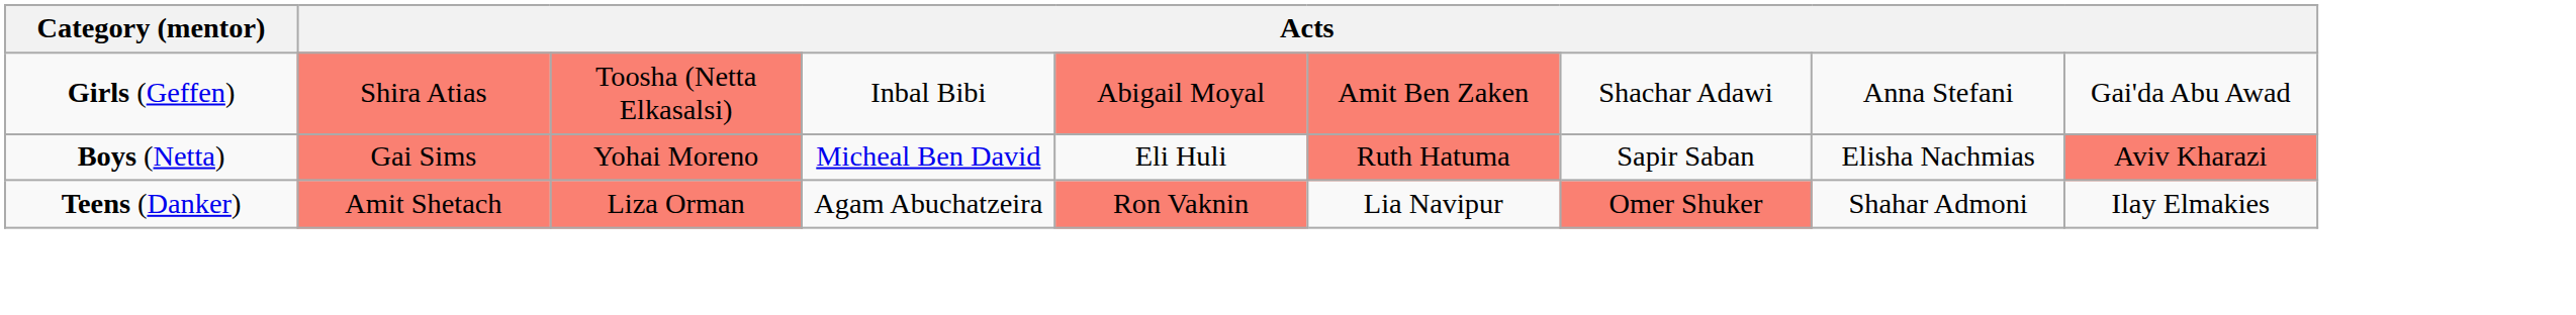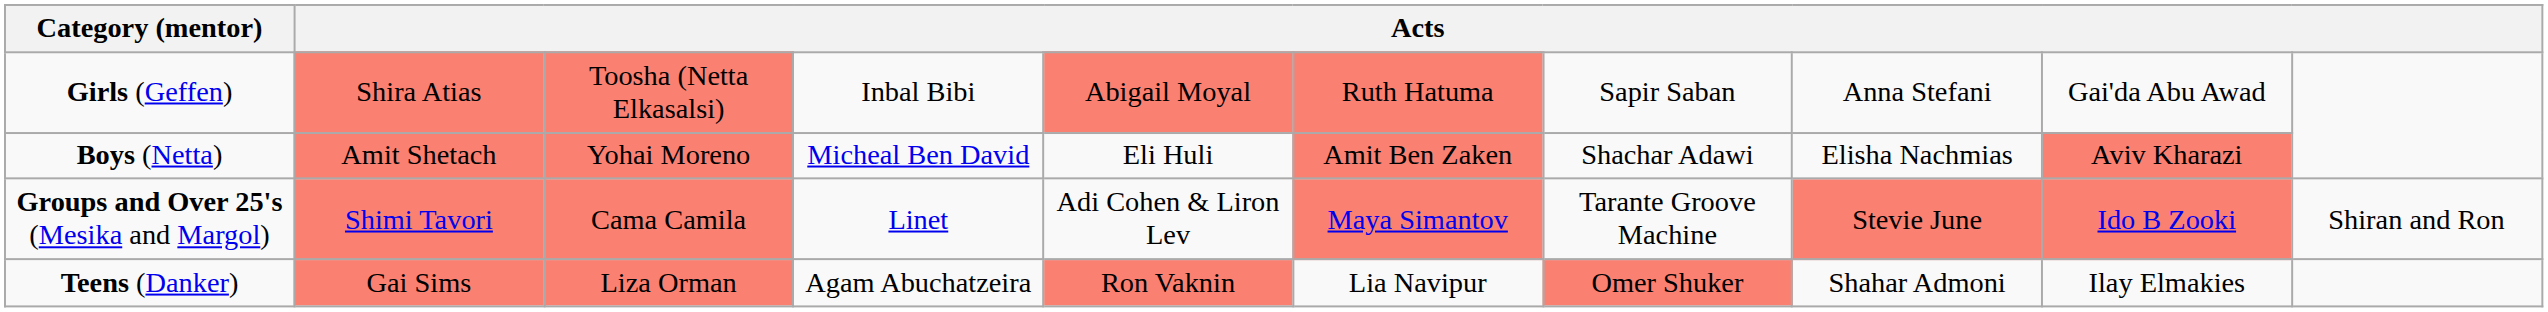 <table class="wikitable" style="font-size:90%; text-align:center">
 <tr>
 <th>Category (mentor)</th>
 <th colspan="9">Acts</th>
 </tr>
 <tr>
 <td style="width: 140px;"><strong>Girls</strong> (<a href='#'>Geffen</a>)</td>
 <td style="width: 120px; background:salmon;">Shira Atias</td>
 <td style="width: 120px; background:salmon;">Toosha (Netta Elkasalsi)</td>
 <td style="width: 120px;">Inbal Bibi</td>
 <td style="width: 120px; background:salmon;">Abigail Moyal</td>
-<td style="width: 120px; background:salmon;">Amit Ben Zaken</td>
-<td style="width: 120px;">Shachar Adawi</td>
+<td style="width: 120px; background:salmon;">Ruth Hatuma</td>
+<td style="width: 120px;">Sapir Saban</td>
 <td style="width: 120px;">Anna Stefani</td>
 <td style="width: 120px;">Gai'da Abu Awad</td>
 </tr>
 <tr>
 <td><strong>Boys</strong> (<a href='#'>Netta</a>)</td>
-<td style="width: 120px; background:salmon;">Gai Sims</td>
+<td style="width: 120px; background:salmon;">Amit Shetach</td>
 <td style="width: 120px; background:salmon;">Yohai Moreno</td>
 <td style="width: 120px;"><a href='#'>Micheal Ben David</a></td>
 <td style="width: 120px;">Eli Huli</td>
-<td style="width: 120px; background:salmon;">Ruth Hatuma</td>
-<td style="width: 120px;">Sapir Saban</td>
+<td style="width: 120px; background:salmon;">Amit Ben Zaken</td>
+<td style="width: 120px;">Shachar Adawi</td>
 <td style="width: 120px;">Elisha Nachmias</td>
 <td style="width: 120px; background:salmon;">Aviv Kharazi</td>
 </tr>
 <tr>
+<td><strong>Groups and Over 25's</strong> (<a href='#'>Mesika</a> and <a href='#'>Margol</a>)</td>
+<td style="width: 120px; background:salmon;"><a href='#'>Shimi Tavori</a></td>
+<td style="width: 120px; background:salmon;">Cama Camila</td>
+<td style="width: 120px;"><a href='#'>Linet</a></td>
+<td style="width: 120px;">Adi Cohen & Liron Lev</td>
+<td style="width: 120px; background:salmon;"><a href='#'>Maya Simantov</a></td>
+<td style="width: 120px;">Tarante Groove Machine</td>
+<td style="width: 120px; background:salmon;">Stevie June</td>
+<td style="width: 120px; background:salmon;"><a href='#'>Ido B Zooki</a></td>
+<td style="width: 120px;">Shiran and Ron</td>
+</tr>
+<tr>
 <td><strong>Teens</strong> (<a href='#'>Danker</a>)</td>
-<td style="width: 120px; background:salmon;">Amit Shetach</td>
+<td style="width: 120px; background:salmon;">Gai Sims</td>
 <td style="width: 120px; background:salmon;">Liza Orman</td>
 <td style="width: 120px;">Agam Abuchatzeira</td>
 <td style="width: 120px; background:salmon;">Ron Vaknin</td>
 <td style="width: 120px;">Lia Navipur</td>
 <td style="width: 120px; background:salmon;">Omer Shuker</td>
 <td style="width: 120px;">Shahar Admoni</td>
 <td style="width: 120px;">Ilay Elmakies</td>
 </tr>
 </table>
